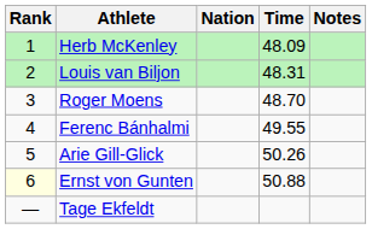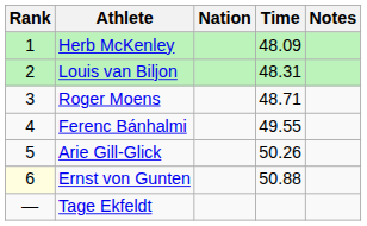 <table class="wikitable sortable" style="text-align:center">
 <tr>
 <th>Rank</th>
 <th>Athlete</th>
 <th>Nation</th>
 <th>Time</th>
 <th>Notes</th>
 </tr>
 <tr bgcolor=bbf3bb>
 <td>1</td>
 <td align=left><a href='#'>Herb McKenley</a></td>
 <td align=left></td>
 <td>48.09</td>
 <td></td>
 </tr>
 <tr bgcolor=bbf3bb>
 <td>2</td>
 <td align=left><a href='#'>Louis van Biljon</a></td>
 <td align=left></td>
 <td>48.31</td>
 <td></td>
 </tr>
 <tr>
 <td>3</td>
 <td align=left><a href='#'>Roger Moens</a></td>
 <td align=left></td>
-<td>48.70</td>
+<td>48.71</td>
 <td></td>
 </tr>
 <tr>
 <td>4</td>
 <td align=left><a href='#'>Ferenc Bánhalmi</a></td>
 <td align=left></td>
 <td>49.55</td>
 <td></td>
 </tr>
 <tr>
 <td>5</td>
 <td align=left><a href='#'>Arie Gill-Glick</a></td>
 <td align=left></td>
 <td>50.26</td>
 <td></td>
 </tr>
 <tr>
 <td style="background: lightyellow;">6</td>
 <td align=left><a href='#'>Ernst von Gunten</a></td>
 <td align=left></td>
 <td>50.88</td>
 <td></td>
 </tr>
 <tr>
 <td data-sort-value=7>—</td>
 <td align=left><a href='#'>Tage Ekfeldt</a></td>
 <td align=left></td>
 <td></td>
 <td></td>
 </tr>
 </table>
